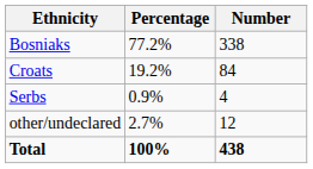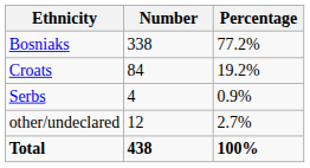 <table class="wikitable">
 <tr>
 <th width="100px">Ethnicity</th>
+<th width="80px">Number</th>
 <th width="80px">Percentage</th>
-<th width="80px">Number</th>
 </tr>
 <tr>
 <td><a href='#'>Bosniaks</a></td>
+<td>338</td>
 <td>77.2%</td>
-<td>338</td>
 </tr>
 <tr>
 <td><a href='#'>Croats</a></td>
+<td>84</td>
 <td>19.2%</td>
-<td>84</td>
 </tr>
 <tr>
 <td><a href='#'>Serbs</a></td>
+<td>4</td>
 <td>0.9%</td>
-<td>4</td>
 </tr>
 <tr>
 <td>other/undeclared</td>
+<td>12</td>
 <td>2.7%</td>
-<td>12</td>
 </tr>
 <tr>
 <td><strong>Total</strong></td>
+<td><strong>438</strong></td>
 <td><strong>100%</strong></td>
-<td><strong>438</strong></td>
 </tr>
 </table>
